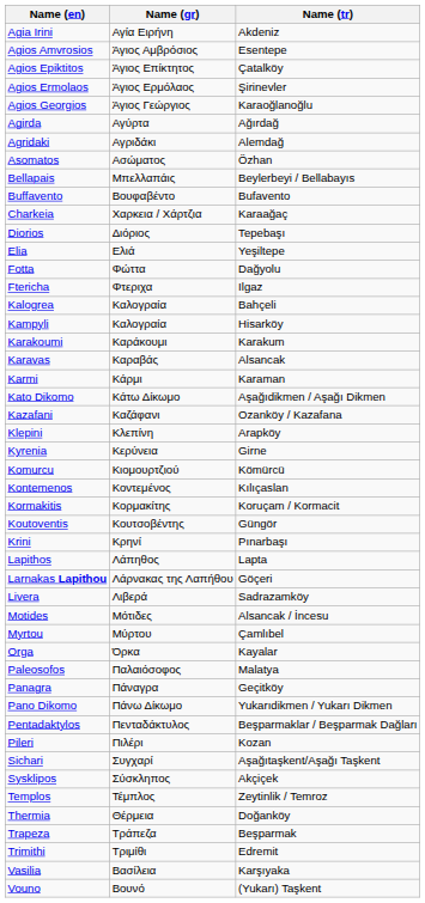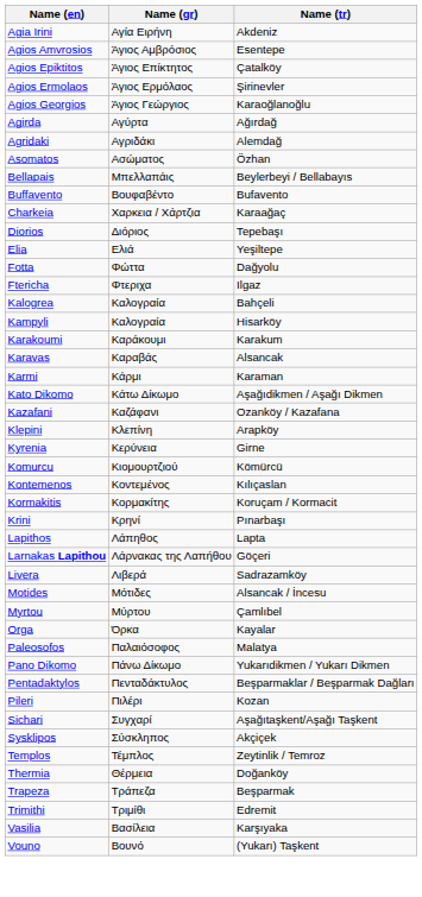 <table class="wikitable sortable mw-collapsible">
 <tr>
 <th>Name (<a href='#'>en</a>)</th>
 <th>Name (<a href='#'>gr</a>)</th>
 <th>Name (<a href='#'>tr</a>)</th>
 </tr>
 <tr>
 <td><a href='#'>Agia Irini</a></td>
 <td>Αγία Ειρήνη</td>
 <td>Akdeniz</td>
 </tr>
 <tr>
 <td><a href='#'>Agios Amvrosios</a></td>
 <td>Άγιος Αμβρόσιος</td>
 <td>Esentepe</td>
 </tr>
 <tr>
 <td><a href='#'>Agios Epiktitos</a></td>
 <td>Άγιος Επίκτητος</td>
 <td>Çatalköy</td>
 </tr>
 <tr>
 <td><a href='#'>Agios Ermolaos</a></td>
 <td>Άγιος Ερμόλαος</td>
 <td>Şirinevler</td>
 </tr>
 <tr>
 <td><a href='#'>Agios Georgios</a></td>
 <td>Άγιος Γεώργιος</td>
 <td>Karaoğlanoğlu</td>
 </tr>
 <tr>
 <td><a href='#'>Agirda</a></td>
 <td>Αγύρτα</td>
 <td>Ağırdağ</td>
 </tr>
 <tr>
 <td><a href='#'>Agridaki</a></td>
 <td>Αγριδάκι</td>
 <td>Alemdağ</td>
 </tr>
 <tr>
 <td><a href='#'>Asomatos</a></td>
 <td>Ασώματος</td>
 <td>Özhan</td>
 </tr>
 <tr>
 <td><a href='#'>Bellapais</a></td>
 <td>Μπελλαπάις</td>
 <td>Beylerbeyi / Bellabayıs</td>
 </tr>
 <tr>
 <td><a href='#'>Buffavento</a></td>
 <td>Βουφαβέντο</td>
 <td>Bufavento</td>
 </tr>
 <tr>
 <td><a href='#'>Charkeia</a></td>
 <td>Χαρκεια / Χάρτζια</td>
 <td>Karaağaç</td>
 </tr>
 <tr>
 <td><a href='#'>Diorios</a></td>
 <td>Διόριος</td>
 <td>Tepebaşı</td>
 </tr>
 <tr>
 <td><a href='#'>Elia</a></td>
 <td>Ελιά</td>
 <td>Yeşiltepe</td>
 </tr>
 <tr>
 <td><a href='#'>Fotta</a></td>
 <td>Φώττα</td>
 <td>Dağyolu</td>
 </tr>
 <tr>
 <td><a href='#'>Ftericha</a></td>
 <td>Φτεριχα</td>
 <td>Ilgaz</td>
 </tr>
 <tr>
 <td><a href='#'>Kalogrea</a></td>
 <td>Καλογραία</td>
 <td>Bahçeli</td>
 </tr>
 <tr>
 <td><a href='#'>Kampyli</a></td>
 <td>Καλογραία</td>
 <td>Hisarköy</td>
 </tr>
 <tr>
 <td><a href='#'>Karakoumi</a></td>
 <td>Καράκουμι</td>
 <td>Karakum</td>
 </tr>
 <tr>
 <td><a href='#'>Karavas</a></td>
 <td>Καραβάς</td>
 <td>Alsancak</td>
 </tr>
 <tr>
 <td><a href='#'>Karmi</a></td>
 <td>Κάρμι</td>
 <td>Karaman</td>
 </tr>
 <tr>
 <td><a href='#'>Kato Dikomo</a></td>
 <td>Κάτω Δίκωμο</td>
 <td>Aşağıdikmen / Aşağı Dikmen</td>
 </tr>
 <tr>
 <td><a href='#'>Kazafani</a></td>
 <td>Καζάφανι</td>
 <td>Ozanköy / Kazafana</td>
 </tr>
 <tr>
 <td><a href='#'>Klepini</a></td>
 <td>Κλεπίνη</td>
 <td>Arapköy</td>
 </tr>
 <tr>
 <td><a href='#'>Kyrenia</a></td>
 <td>Κερύνεια</td>
 <td>Girne</td>
 </tr>
 <tr>
 <td><a href='#'>Komurcu</a></td>
 <td>Κιομουρτζιού</td>
 <td>Kömürcü</td>
 </tr>
 <tr>
 <td><a href='#'>Kontemenos</a></td>
 <td>Κοντεμένος</td>
 <td>Kılıçaslan</td>
 </tr>
 <tr>
 <td><a href='#'>Kormakitis</a></td>
 <td>Κορμακίτης</td>
 <td>Koruçam / Kormacit</td>
 </tr>
 <tr>
-<td><a href='#'>Koutoventis</a></td>
-<td>Κουτσοβέντης</td>
-<td>Güngör</td>
-</tr>
-<tr>
 <td><a href='#'>Krini</a></td>
 <td>Κρηνί</td>
 <td>Pınarbaşı</td>
 </tr>
 <tr>
 <td><a href='#'>Lapithos</a></td>
 <td>Λάπηθος</td>
 <td>Lapta</td>
 </tr>
 <tr>
 <td><a href='#'>Larnakas <strong>Lapithou</strong></a></td>
 <td>Λάρνακας της Λαπήθου</td>
 <td>Göçeri</td>
 </tr>
 <tr>
 <td><a href='#'>Livera</a></td>
 <td>Λιβερά</td>
 <td>Sadrazamköy</td>
 </tr>
 <tr>
 <td><a href='#'>Motides</a></td>
 <td>Μότιδες</td>
 <td>Alsancak / İncesu</td>
 </tr>
 <tr>
 <td><a href='#'>Myrtou</a></td>
 <td>Μύρτου</td>
 <td>Çamlıbel</td>
 </tr>
 <tr>
 <td><a href='#'>Orga</a></td>
 <td>Όρκα</td>
 <td>Kayalar</td>
 </tr>
 <tr>
 <td><a href='#'>Paleosofos</a></td>
 <td>Παλαιόσοφος</td>
 <td>Malatya</td>
-</tr>
-<tr>
-<td><a href='#'>Panagra</a></td>
-<td>Πάναγρα</td>
-<td>Geçitköy</td>
 </tr>
 <tr>
 <td><a href='#'>Pano Dikomo</a></td>
 <td>Πάνω Δίκωμο</td>
 <td>Yukarıdikmen / Yukarı Dikmen</td>
 </tr>
 <tr>
 <td><a href='#'>Pentadaktylos</a></td>
 <td>Πενταδάκτυλος</td>
 <td>Beşparmaklar / Beşparmak Dağları</td>
 </tr>
 <tr>
 <td><a href='#'>Pileri</a></td>
 <td>Πιλέρι</td>
 <td>Kozan</td>
 </tr>
 <tr>
 <td><a href='#'>Sichari</a></td>
 <td>Συγχαρί</td>
 <td>Aşağıtaşkent/Aşağı Taşkent</td>
 </tr>
 <tr>
 <td><a href='#'>Sysklipos</a></td>
 <td>Σύσκληπος</td>
 <td>Akçiçek</td>
 </tr>
 <tr>
 <td><a href='#'>Templos</a></td>
 <td>Τέμπλος</td>
 <td>Zeytinlik / Temroz</td>
 </tr>
 <tr>
 <td><a href='#'>Thermia</a></td>
 <td>Θέρμεια</td>
 <td>Doğanköy</td>
 </tr>
 <tr>
 <td><a href='#'>Trapeza</a></td>
 <td>Τράπεζα</td>
 <td>Beşparmak</td>
 </tr>
 <tr>
 <td><a href='#'>Trimithi</a></td>
 <td>Τριμίθι</td>
 <td>Edremit</td>
 </tr>
 <tr>
 <td><a href='#'>Vasilia</a></td>
 <td>Bασίλεια</td>
 <td>Karşıyaka</td>
 </tr>
 <tr>
 <td><a href='#'>Vouno</a></td>
 <td>Βουνό</td>
 <td>(Yukarı) Taşkent</td>
 </tr>
 </table>
